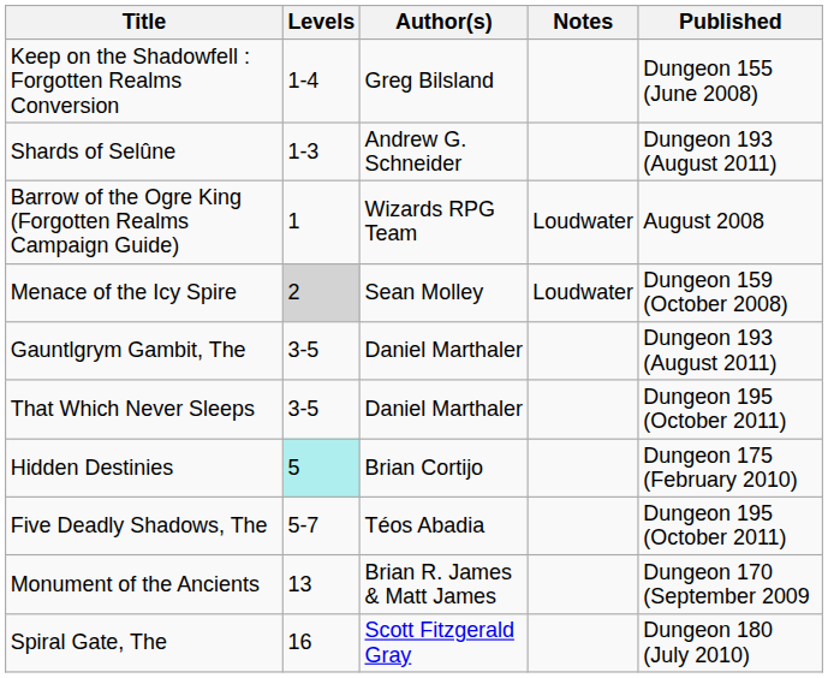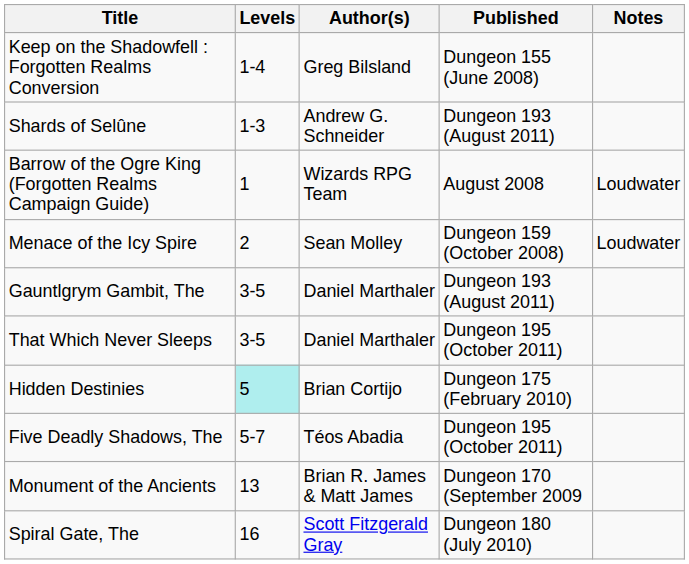 <table class="wikitable sortable">
 <tr>
 <th>Title</th>
 <th>Levels</th>
 <th>Author(s)</th>
+<th>Published</th>
 <th>Notes</th>
-<th>Published</th>
 </tr>
 <tr>
 <td>Keep on the Shadowfell : Forgotten Realms Conversion</td>
 <td>1-4</td>
 <td>Greg Bilsland</td>
+<td>Dungeon 155 (June 2008)</td>
 <td></td>
-<td>Dungeon 155 (June 2008)</td>
 </tr>
 <tr>
 <td>Shards of Selûne</td>
 <td>1-3</td>
 <td>Andrew G. Schneider</td>
+<td>Dungeon 193 (August 2011)</td>
 <td></td>
-<td>Dungeon 193 (August 2011)</td>
 </tr>
 <tr>
 <td>Barrow of the Ogre King (Forgotten Realms Campaign Guide)</td>
 <td>1</td>
 <td>Wizards RPG Team</td>
+<td>August 2008</td>
 <td>Loudwater</td>
-<td>August 2008</td>
 </tr>
 <tr>
 <td>Menace of the Icy Spire</td>
-<td style="background: lightgrey;">2</td>
+<td>2</td>
 <td>Sean Molley</td>
+<td>Dungeon 159 (October 2008)</td>
 <td>Loudwater</td>
-<td>Dungeon 159 (October 2008)</td>
 </tr>
 <tr>
 <td>Gauntlgrym Gambit, The</td>
 <td>3-5</td>
 <td>Daniel Marthaler</td>
+<td>Dungeon 193 (August 2011)</td>
 <td></td>
-<td>Dungeon 193 (August 2011)</td>
 </tr>
 <tr>
 <td>That Which Never Sleeps</td>
 <td>3-5</td>
 <td>Daniel Marthaler</td>
+<td>Dungeon 195 (October 2011)</td>
 <td></td>
-<td>Dungeon 195 (October 2011)</td>
 </tr>
 <tr>
 <td>Hidden Destinies</td>
 <td style="background: paleturquoise;">5</td>
 <td>Brian Cortijo</td>
+<td>Dungeon 175 (February 2010)</td>
 <td></td>
-<td>Dungeon 175 (February 2010)</td>
 </tr>
 <tr>
 <td>Five Deadly Shadows, The</td>
 <td>5-7</td>
 <td>Téos Abadia</td>
+<td>Dungeon 195 (October 2011)</td>
 <td></td>
-<td>Dungeon 195 (October 2011)</td>
 </tr>
 <tr>
 <td>Monument of the Ancients</td>
 <td>13</td>
 <td>Brian R. James & Matt James</td>
+<td>Dungeon 170 (September 2009</td>
 <td></td>
-<td>Dungeon 170 (September 2009</td>
 </tr>
 <tr>
 <td>Spiral Gate, The</td>
 <td>16</td>
 <td><a href='#'>Scott Fitzgerald Gray</a></td>
+<td>Dungeon 180 (July 2010)</td>
 <td></td>
-<td>Dungeon 180 (July 2010)</td>
 </tr>
 </table>
